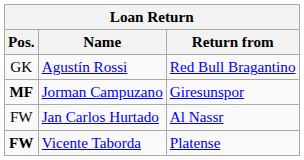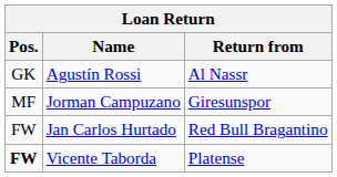 <table class="wikitable" style="font-size:95%;">
 <tr>
 <th colspan="5">Loan Return</th>
 </tr>
 <tr>
 <th>Pos.</th>
 <th>Name</th>
 <th>Return from</th>
 </tr>
 <tr>
 <td align="center">GK</td>
 <td> <a href='#'>Agustín Rossi</a></td>
-<td> <a href='#'>Red Bull Bragantino</a></td>
+<td> <a href='#'>Al Nassr</a></td>
 </tr>
 <tr>
-<td align="center"><strong>MF</strong></td>
+<td align="center">MF</td>
 <td> <a href='#'>Jorman Campuzano</a></td>
 <td> <a href='#'>Giresunspor</a></td>
 </tr>
 <tr>
 <td align="center">FW</td>
 <td> <a href='#'>Jan Carlos Hurtado</a></td>
-<td> <a href='#'>Al Nassr</a></td>
+<td> <a href='#'>Red Bull Bragantino</a></td>
 </tr>
 <tr>
 <td align="center"><strong>FW</strong></td>
 <td> <a href='#'>Vicente Taborda</a></td>
 <td> <a href='#'>Platense</a></td>
 </tr>
 </table>
